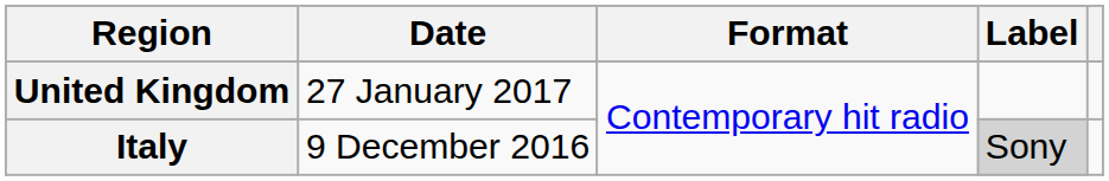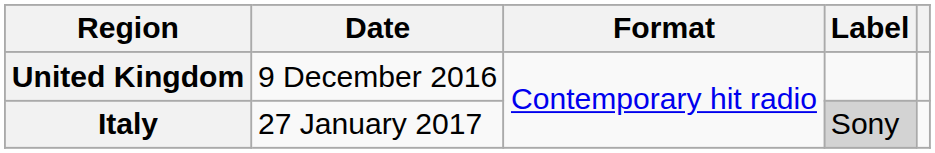 <table class="wikitable plainrowheaders">
 <tr>
 <th scope="col">Region</th>
 <th scope="col">Date</th>
 <th scope="col">Format</th>
 <th scope="col">Label</th>
 <th scope="col"></th>
 </tr>
 <tr>
 <th scope="row">United Kingdom</th>
-<td>27 January 2017</td>
+<td>9 December 2016</td>
 <td rowspan="2"><a href='#'>Contemporary hit radio</a></td>
 <td></td>
 <td align="center"></td>
 </tr>
 <tr>
 <th scope="row">Italy</th>
-<td>9 December 2016</td>
+<td>27 January 2017</td>
 <td style="background: lightgrey;">Sony</td>
 <td align="center"></td>
 </tr>
 </table>
